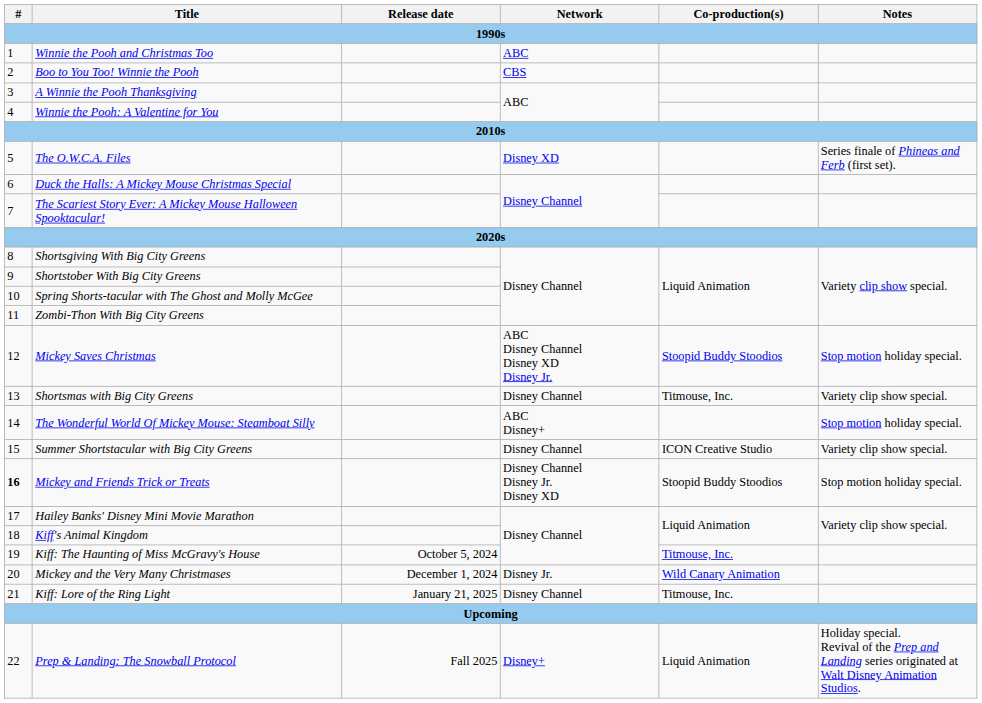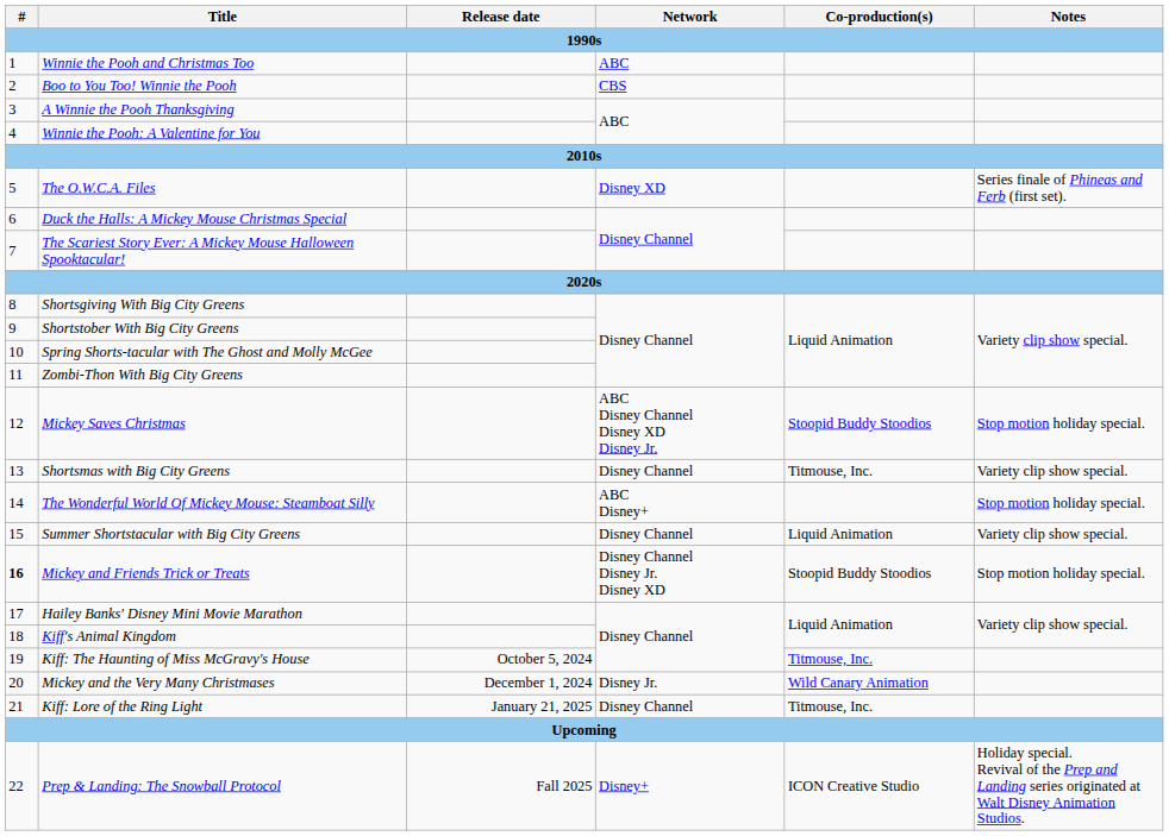 <table class="wikitable sortable" style="width:100%;">
 <tr>
 <th width="10px">#</th>
 <th width="250px">Title</th>
 <th width="125px">Release date</th>
 <th width="125px">Network</th>
 <th width="125px">Co-production(s)</th>
 <th width="125px">Notes</th>
 </tr>
 <tr>
 <th colspan="6" style="background:#95CBEF;">1990s</th>
 </tr>
 <tr>
 <td>1</td>
 <td><em><a href='#'>Winnie the Pooh and Christmas Too</a></em></td>
 <td align="right"></td>
 <td><a href='#'>ABC</a></td>
 <td></td>
 <td></td>
 </tr>
 <tr>
 <td>2</td>
 <td><em><a href='#'>Boo to You Too! Winnie the Pooh</a></em></td>
 <td align="right"></td>
 <td><a href='#'>CBS</a></td>
 <td></td>
 <td></td>
 </tr>
 <tr>
 <td>3</td>
 <td><em><a href='#'>A Winnie the Pooh Thanksgiving</a></em></td>
 <td align="right"></td>
 <td rowspan="2">ABC</td>
 <td></td>
 <td></td>
 </tr>
 <tr>
 <td>4</td>
 <td><em><a href='#'>Winnie the Pooh: A Valentine for You</a></em></td>
 <td align="right"></td>
 <td></td>
 <td></td>
 </tr>
 <tr>
 <th colspan="6" style="background:#95CBEF;">2010s</th>
 </tr>
 <tr>
 <td>5</td>
 <td><em><a href='#'>The O.W.C.A. Files</a></em></td>
 <td align="right"></td>
 <td><a href='#'>Disney XD</a></td>
 <td></td>
 <td>Series finale of <em><a href='#'>Phineas and Ferb</a></em> (first set).</td>
 </tr>
 <tr>
 <td>6</td>
 <td><em><a href='#'>Duck the Halls: A Mickey Mouse Christmas Special</a></em></td>
 <td align="right"></td>
 <td rowspan="2"><a href='#'>Disney Channel</a></td>
 <td></td>
 <td></td>
 </tr>
 <tr>
 <td>7</td>
 <td><em><a href='#'>The Scariest Story Ever: A Mickey Mouse Halloween Spooktacular!</a></em></td>
 <td align="right"></td>
 <td></td>
 <td></td>
 </tr>
 <tr>
 <th colspan="6" style="background:#95CBEF;">2020s</th>
 </tr>
 <tr>
 <td>8</td>
 <td><em>Shortsgiving With Big City Greens</em></td>
 <td align="right"></td>
 <td rowspan="4">Disney Channel</td>
 <td rowspan="4">Liquid Animation</td>
 <td rowspan="4">Variety <a href='#'>clip show</a> special.</td>
 </tr>
 <tr>
 <td>9</td>
 <td><em>Shortstober With Big City Greens</em></td>
 <td align="right"></td>
 </tr>
 <tr>
 <td>10</td>
 <td><em>Spring Shorts-tacular with The Ghost and Molly McGee</em></td>
 <td align="right"></td>
 </tr>
 <tr>
 <td>11</td>
 <td><em>Zombi-Thon With Big City Greens</em></td>
 <td align="right"></td>
 </tr>
 <tr>
 <td>12</td>
 <td><em><a href='#'>Mickey Saves Christmas</a></em></td>
 <td align="right"></td>
 <td>ABC<br>Disney Channel<br>Disney XD<br><a href='#'>Disney Jr.</a></td>
 <td><a href='#'>Stoopid Buddy Stoodios</a></td>
 <td><a href='#'>Stop motion</a> holiday special.</td>
 </tr>
 <tr>
 <td>13</td>
 <td><em>Shortsmas with Big City Greens</em></td>
 <td align="right"></td>
 <td>Disney Channel</td>
 <td>Titmouse, Inc.</td>
 <td>Variety clip show special.</td>
 </tr>
 <tr>
 <td>14</td>
 <td><em><a href='#'>The Wonderful World Of Mickey Mouse: Steamboat Silly</a></em></td>
 <td align="right"></td>
 <td>ABC<br>Disney+</td>
 <td></td>
 <td><a href='#'>Stop motion</a> holiday special.</td>
 </tr>
 <tr>
 <td>15</td>
 <td><em>Summer Shortstacular with Big City Greens</em></td>
 <td align="right"></td>
 <td>Disney Channel</td>
-<td>ICON Creative Studio</td>
+<td>Liquid Animation</td>
 <td>Variety clip show special.</td>
 </tr>
 <tr>
 <td><strong>16</strong></td>
 <td><em><a href='#'>Mickey and Friends Trick or Treats</a></em></td>
 <td align="right"></td>
 <td>Disney Channel<br>Disney Jr.<br>Disney XD</td>
 <td>Stoopid Buddy Stoodios</td>
 <td>Stop motion holiday special.</td>
 </tr>
 <tr>
 <td>17</td>
 <td><em>Hailey Banks' Disney Mini Movie Marathon</em></td>
 <td align="right"></td>
 <td rowspan="3">Disney Channel</td>
 <td rowspan="2">Liquid Animation</td>
 <td rowspan="2">Variety clip show special.</td>
 </tr>
 <tr>
 <td>18</td>
 <td><em><a href='#'>Kiff</a>'s Animal Kingdom</em></td>
 <td align="right"></td>
 </tr>
 <tr>
 <td>19</td>
 <td><em>Kiff: The Haunting of Miss McGravy's House</em></td>
 <td align="right">October 5, 2024</td>
 <td><a href='#'>Titmouse, Inc.</a></td>
 <td></td>
 </tr>
 <tr>
 <td>20</td>
 <td><em>Mickey and the Very Many Christmases</em></td>
 <td align="right">December 1, 2024</td>
 <td>Disney Jr.</td>
 <td><a href='#'>Wild Canary Animation</a></td>
 <td></td>
 </tr>
 <tr>
 <td>21</td>
 <td><em>Kiff: Lore of the Ring Light</em></td>
 <td align="right">January 21, 2025</td>
 <td>Disney Channel</td>
 <td>Titmouse, Inc.</td>
 <td></td>
 </tr>
 <tr>
 <th colspan="6" style="background:#95CBEF;">Upcoming</th>
 </tr>
 <tr>
 <td>22</td>
 <td><em><a href='#'>Prep & Landing: The Snowball Protocol</a></em></td>
 <td align="right">Fall 2025</td>
 <td><a href='#'>Disney+</a></td>
-<td>Liquid Animation</td>
+<td>ICON Creative Studio</td>
 <td>Holiday special.<br>Revival of the <a href='#'><em>Prep and Landing</em></a> series originated at <a href='#'>Walt Disney Animation Studios</a>.</td>
 </tr>
 </table>
